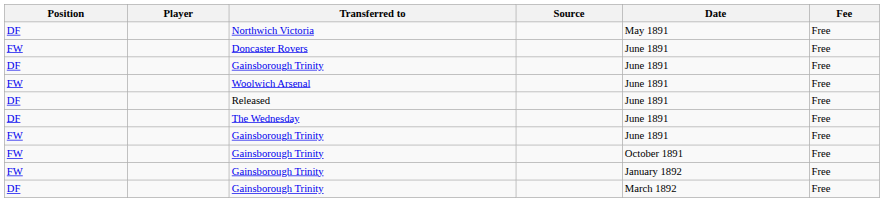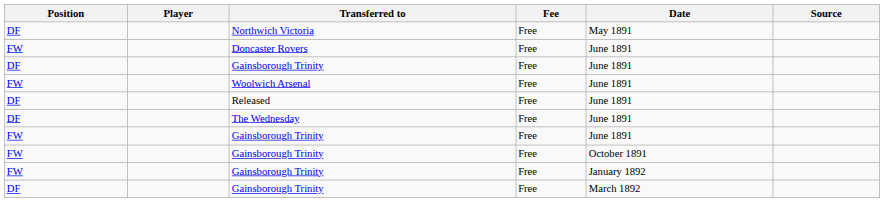 <table width=99% class="wikitable sortable" style="text-align:center; font-size:95%; text-align:left">
 <tr>
 <th>Position</th>
 <th>Player</th>
 <th>Transferred to</th>
+<th>Fee</th>
+<th>Date</th>
 <th>Source</th>
-<th>Date</th>
-<th>Fee</th>
 </tr>
 <tr>
 <td><a href='#'>DF</a></td>
 <td></td>
 <td><a href='#'>Northwich Victoria</a></td>
+<td>Free</td>
+<td>May 1891</td>
 <td></td>
-<td>May 1891</td>
-<td>Free</td>
 </tr>
 <tr>
 <td><a href='#'>FW</a></td>
 <td></td>
 <td><a href='#'>Doncaster Rovers</a></td>
+<td>Free</td>
+<td>June 1891</td>
 <td></td>
-<td>June 1891</td>
-<td>Free</td>
 </tr>
 <tr>
 <td><a href='#'>DF</a></td>
 <td></td>
 <td><a href='#'>Gainsborough Trinity</a></td>
+<td>Free</td>
+<td>June 1891</td>
 <td></td>
-<td>June 1891</td>
-<td>Free</td>
 </tr>
 <tr>
 <td><a href='#'>FW</a></td>
 <td></td>
 <td><a href='#'>Woolwich Arsenal</a></td>
+<td>Free</td>
+<td>June 1891</td>
 <td></td>
-<td>June 1891</td>
-<td>Free</td>
 </tr>
 <tr>
 <td><a href='#'>DF</a></td>
 <td></td>
 <td>Released</td>
+<td>Free</td>
+<td>June 1891</td>
 <td></td>
-<td>June 1891</td>
-<td>Free</td>
 </tr>
 <tr>
 <td><a href='#'>DF</a></td>
 <td></td>
 <td><a href='#'>The Wednesday</a></td>
+<td>Free</td>
+<td>June 1891</td>
 <td></td>
-<td>June 1891</td>
-<td>Free</td>
 </tr>
 <tr>
 <td><a href='#'>FW</a></td>
 <td></td>
 <td><a href='#'>Gainsborough Trinity</a></td>
+<td>Free</td>
+<td>June 1891</td>
 <td></td>
-<td>June 1891</td>
-<td>Free</td>
 </tr>
 <tr>
 <td><a href='#'>FW</a></td>
 <td></td>
 <td><a href='#'>Gainsborough Trinity</a></td>
+<td>Free</td>
+<td>October 1891</td>
 <td></td>
-<td>October 1891</td>
-<td>Free</td>
 </tr>
 <tr>
 <td><a href='#'>FW</a></td>
 <td></td>
 <td><a href='#'>Gainsborough Trinity</a></td>
+<td>Free</td>
+<td>January 1892</td>
 <td></td>
-<td>January 1892</td>
-<td>Free</td>
 </tr>
 <tr>
 <td><a href='#'>DF</a></td>
 <td></td>
 <td><a href='#'>Gainsborough Trinity</a></td>
+<td>Free</td>
+<td>March 1892</td>
 <td></td>
-<td>March 1892</td>
-<td>Free</td>
 </tr>
 </table>
